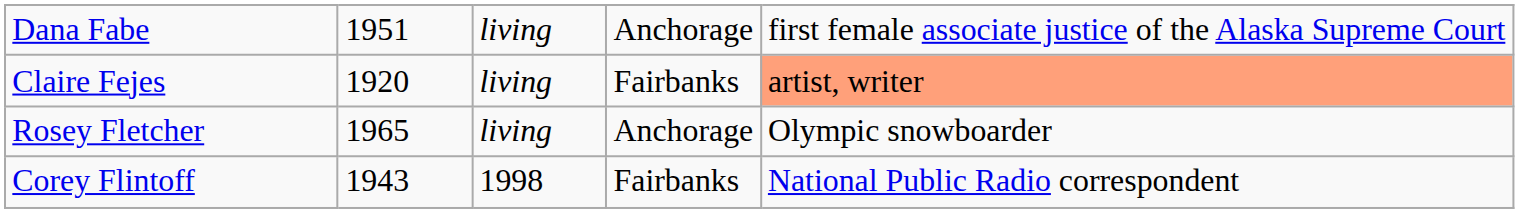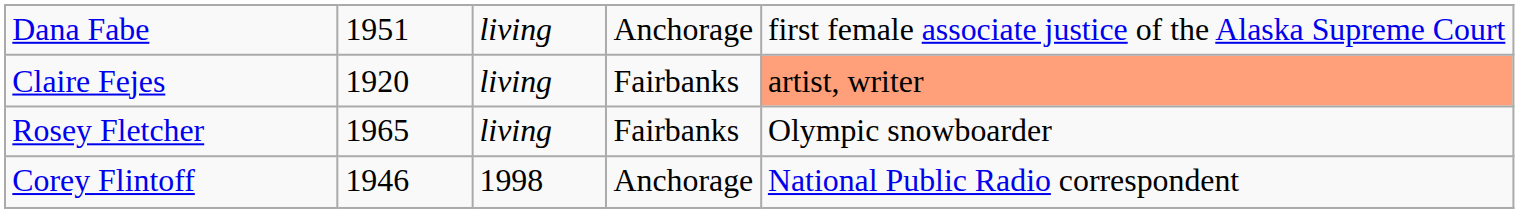 <table class="wikitable">
 <tr>
 <td width="160pt"><a href='#'>Dana Fabe</a></td>
 <td width="60pt">1951</td>
 <td width="60pt"><em>living</em></td>
 <td>Anchorage</td>
 <td>first female <a href='#'>associate justice</a> of the <a href='#'>Alaska Supreme Court</a></td>
 </tr>
 <tr>
 <td width="160pt"><a href='#'>Claire Fejes</a></td>
 <td width="60pt">1920</td>
 <td width="60pt"><em>living</em></td>
 <td>Fairbanks</td>
 <td style="background: lightsalmon;">artist, writer</td>
 </tr>
 <tr>
 <td width="160pt"><a href='#'>Rosey Fletcher</a></td>
 <td width="60pt">1965</td>
 <td width="60pt"><em>living</em></td>
-<td>Anchorage</td>
+<td>Fairbanks</td>
 <td>Olympic snowboarder</td>
 </tr>
 <tr>
 <td width="160pt"><a href='#'>Corey Flintoff</a></td>
-<td width="60pt">1943</td>
+<td width="60pt">1946</td>
 <td width="60pt">1998</td>
-<td>Fairbanks</td>
+<td>Anchorage</td>
 <td><a href='#'>National Public Radio</a> correspondent</td>
 </tr>
 </table>
